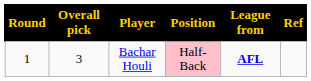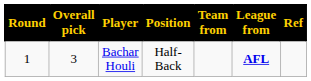 <table class="wikitable" style="text-align:center; font-size:100%; width:60%;">
 <tr>
 <th style="background:black; color:#FED102; border: solid black 2px;">Round</th>
 <th style="background:black; color:#FED102; border: solid black 2px;">Overall pick</th>
 <th style="background:black; color:#FED102; border: solid black 2px;">Player</th>
 <th style="background:black; color:#FED102; border: solid black 2px;">Position</th>
+<th style="background:black; color:#FED102; border: solid black 2px;">Team from</th>
 <th style="background:black; color:#FED102; border: solid black 2px;">League from</th>
 <th style="background:black; color:#FED102; border: solid black 2px;">Ref</th>
 </tr>
 <tr>
 <td>1</td>
 <td>3</td>
 <td><a href='#'>Bachar Houli</a></td>
-<td style="background: pink;">Half-Back</td>
+<td>Half-Back</td>
+<td></td>
 <td><strong><a href='#'>AFL</a></strong></td>
 <td></td>
 </tr>
 </table>
